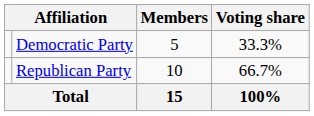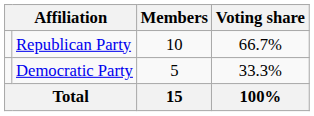 <table class=wikitable>
 <tr valign=bottom>
 <th colspan="2" style="text-align:center;">Affiliation</th>
 <th>Members</th>
 <th>Voting share</th>
 </tr>
 <tr>
 <td></td>
+<td><a href='#'>Republican Party</a></td>
+<td align=center>10</td>
+<td align=center>66.7%</td>
+</tr>
+<tr>
+<td></td>
 <td><a href='#'>Democratic Party</a></td>
 <td align=center>5</td>
 <td align=center>33.3%</td>
-</tr>
-<tr>
-<td></td>
-<td><a href='#'>Republican Party</a></td>
-<td align=center>10</td>
-<td align=center>66.7%</td>
 </tr>
 <tr>
 <th colspan=2>Total</th>
 <th>15</th>
 <th>100%</th>
 </tr>
 </table>
